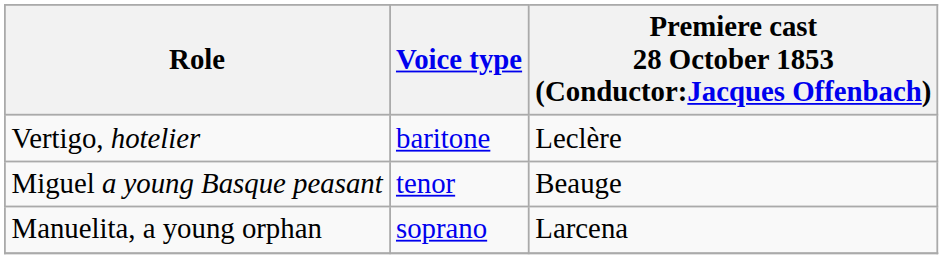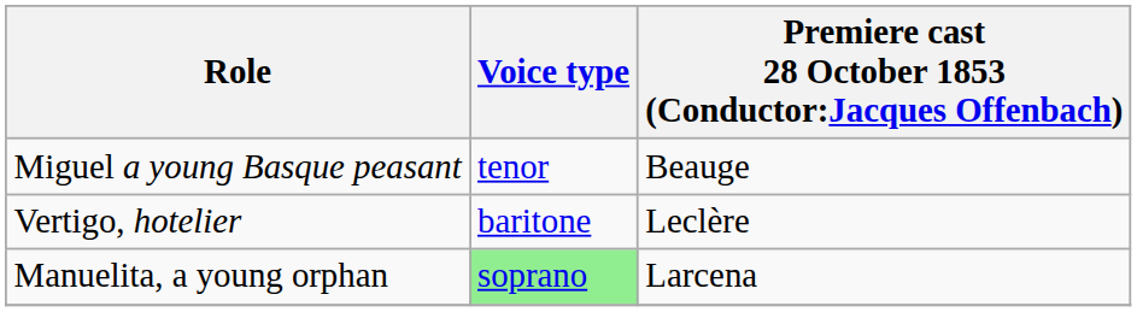 <table class="wikitable">
 <tr>
 <th>Role</th>
 <th><a href='#'>Voice type</a></th>
 <th>Premiere cast<br>28 October 1853<br>(Conductor:<a href='#'>Jacques Offenbach</a>)</th>
 </tr>
 <tr>
+<td>Miguel <em>a young Basque peasant</em></td>
+<td><a href='#'>tenor</a></td>
+<td>Beauge</td>
+</tr>
+<tr>
 <td>Vertigo, <em>hotelier</em></td>
 <td><a href='#'>baritone</a></td>
 <td>Leclère</td>
 </tr>
 <tr>
-<td>Miguel <em>a young Basque peasant</em></td>
-<td><a href='#'>tenor</a></td>
-<td>Beauge</td>
-</tr>
-<tr>
 <td>Manuelita, a young orphan</td>
-<td><a href='#'>soprano</a></td>
+<td style="background: lightgreen;"><a href='#'>soprano</a></td>
 <td>Larcena</td>
 </tr>
 <tr>
 </tr>
 </table>
